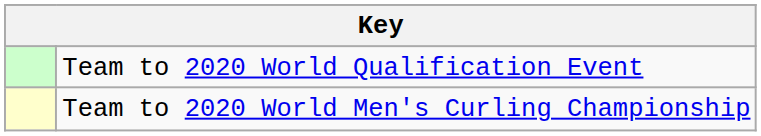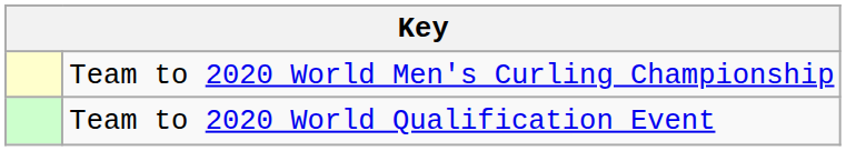 <table class="wikitable" style="text-align: center;">
 <tr>
 <th colspan=2>Key</th>
 </tr>
 <tr>
+<td style="background:#ffffcc; width:20px;"></td>
+<td align=left>Team to <a href='#'>2020 World Men's Curling Championship</a></td>
+</tr>
+<tr>
 <td style="background:#ccffcc; width:20px;"></td>
 <td align=left>Team to <a href='#'>2020 World Qualification Event</a></td>
 </tr>
-<tr>
-<td style="background:#ffffcc; width:20px;"></td>
-<td align=left>Team to <a href='#'>2020 World Men's Curling Championship</a></td>
-</tr>
 </table>
